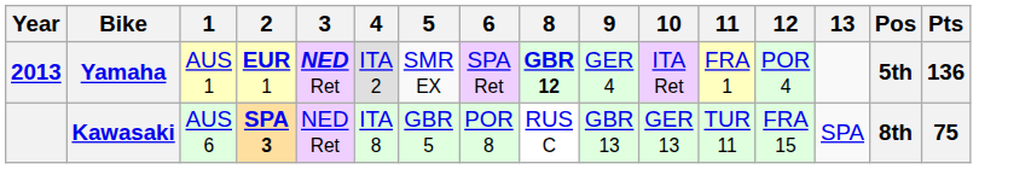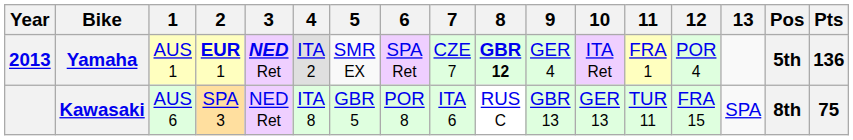 <table class="wikitable" style="text-align:center; font-size:90%">
 <tr>
 <th>Year</th>
 <th>Bike</th>
 <th>1</th>
 <th>2</th>
 <th>3</th>
 <th>4</th>
 <th>5</th>
 <th>6</th>
+<th>7</th>
 <th>8</th>
 <th>9</th>
 <th>10</th>
 <th>11</th>
 <th>12</th>
 <th>13</th>
 <th>Pos</th>
 <th>Pts</th>
 </tr>
 <tr>
 <th><a href='#'>2013</a></th>
 <th><a href='#'>Yamaha</a></th>
 <td style="background:#FFFFBF;"><a href='#'>AUS</a><br><small>1</small></td>
 <td style="background:#FFFFBF;"><strong><a href='#'>EUR</a></strong><br><small>1</small></td>
 <td style="background:#EFCFFF;"><strong><em><a href='#'>NED</a></em></strong><br><small>Ret</small></td>
 <td style="background:#DFDFDF;"><a href='#'>ITA</a><br><small>2</small></td>
 <td><a href='#'>SMR</a><br><small>EX</small></td>
 <td style="background:#EFCFFF;"><a href='#'>SPA</a><br><small>Ret</small></td>
+<td style="background:#DFFFDF;"><a href='#'>CZE</a><br><small>7</small></td>
 <td style="background:#DFFFDF;"><strong><a href='#'>GBR</a><br><small>12</small></strong></td>
 <td style="background:#DFFFDF;"><a href='#'>GER</a><br><small>4</small></td>
 <td style="background:#EFCFFF;"><a href='#'>ITA</a><br><small>Ret</small></td>
 <td style="background:#FFFFBF;"><a href='#'>FRA</a><br><small>1</small></td>
 <td style="background:#DFFFDF;"><a href='#'>POR</a><br><small>4</small></td>
 <td></td>
 <th>5th</th>
 <th>136</th>
 </tr>
 <tr>
 <th></th>
 <th><a href='#'>Kawasaki</a></th>
 <td style="background:#DFFFDF;"><a href='#'>AUS</a><br><small>6</small></td>
-<td style="background:#FFDF9F;"><strong><a href='#'>SPA</a><br><small>3</small></strong></td>
+<td style="background:#FFDF9F;"><a href='#'>SPA</a><br><small>3</small></td>
 <td style="background:#EFCFFF;"><a href='#'>NED</a><br><small>Ret</small></td>
 <td style="background:#DFFFDF;"><a href='#'>ITA</a><br><small>8</small></td>
 <td style="background:#DFFFDF;"><a href='#'>GBR</a><br><small>5</small></td>
 <td style="background:#DFFFDF;"><a href='#'>POR</a><br><small>8</small></td>
+<td style="background:#DFFFDF;"><a href='#'>ITA</a><br><small>6</small></td>
 <td style="background:#FFFFFF;"><a href='#'>RUS</a><br><small>C</small></td>
 <td style="background:#DFFFDF;"><a href='#'>GBR</a><br><small>13</small></td>
 <td style="background:#DFFFDF;"><a href='#'>GER</a><br><small>13</small></td>
 <td style="background:#DFFFDF;"><a href='#'>TUR</a><br><small>11</small></td>
 <td style="background:#DFFFDF;"><a href='#'>FRA</a><br><small>15</small></td>
 <td><a href='#'>SPA</a></td>
 <th>8th</th>
 <th>75</th>
 </tr>
 </table>
